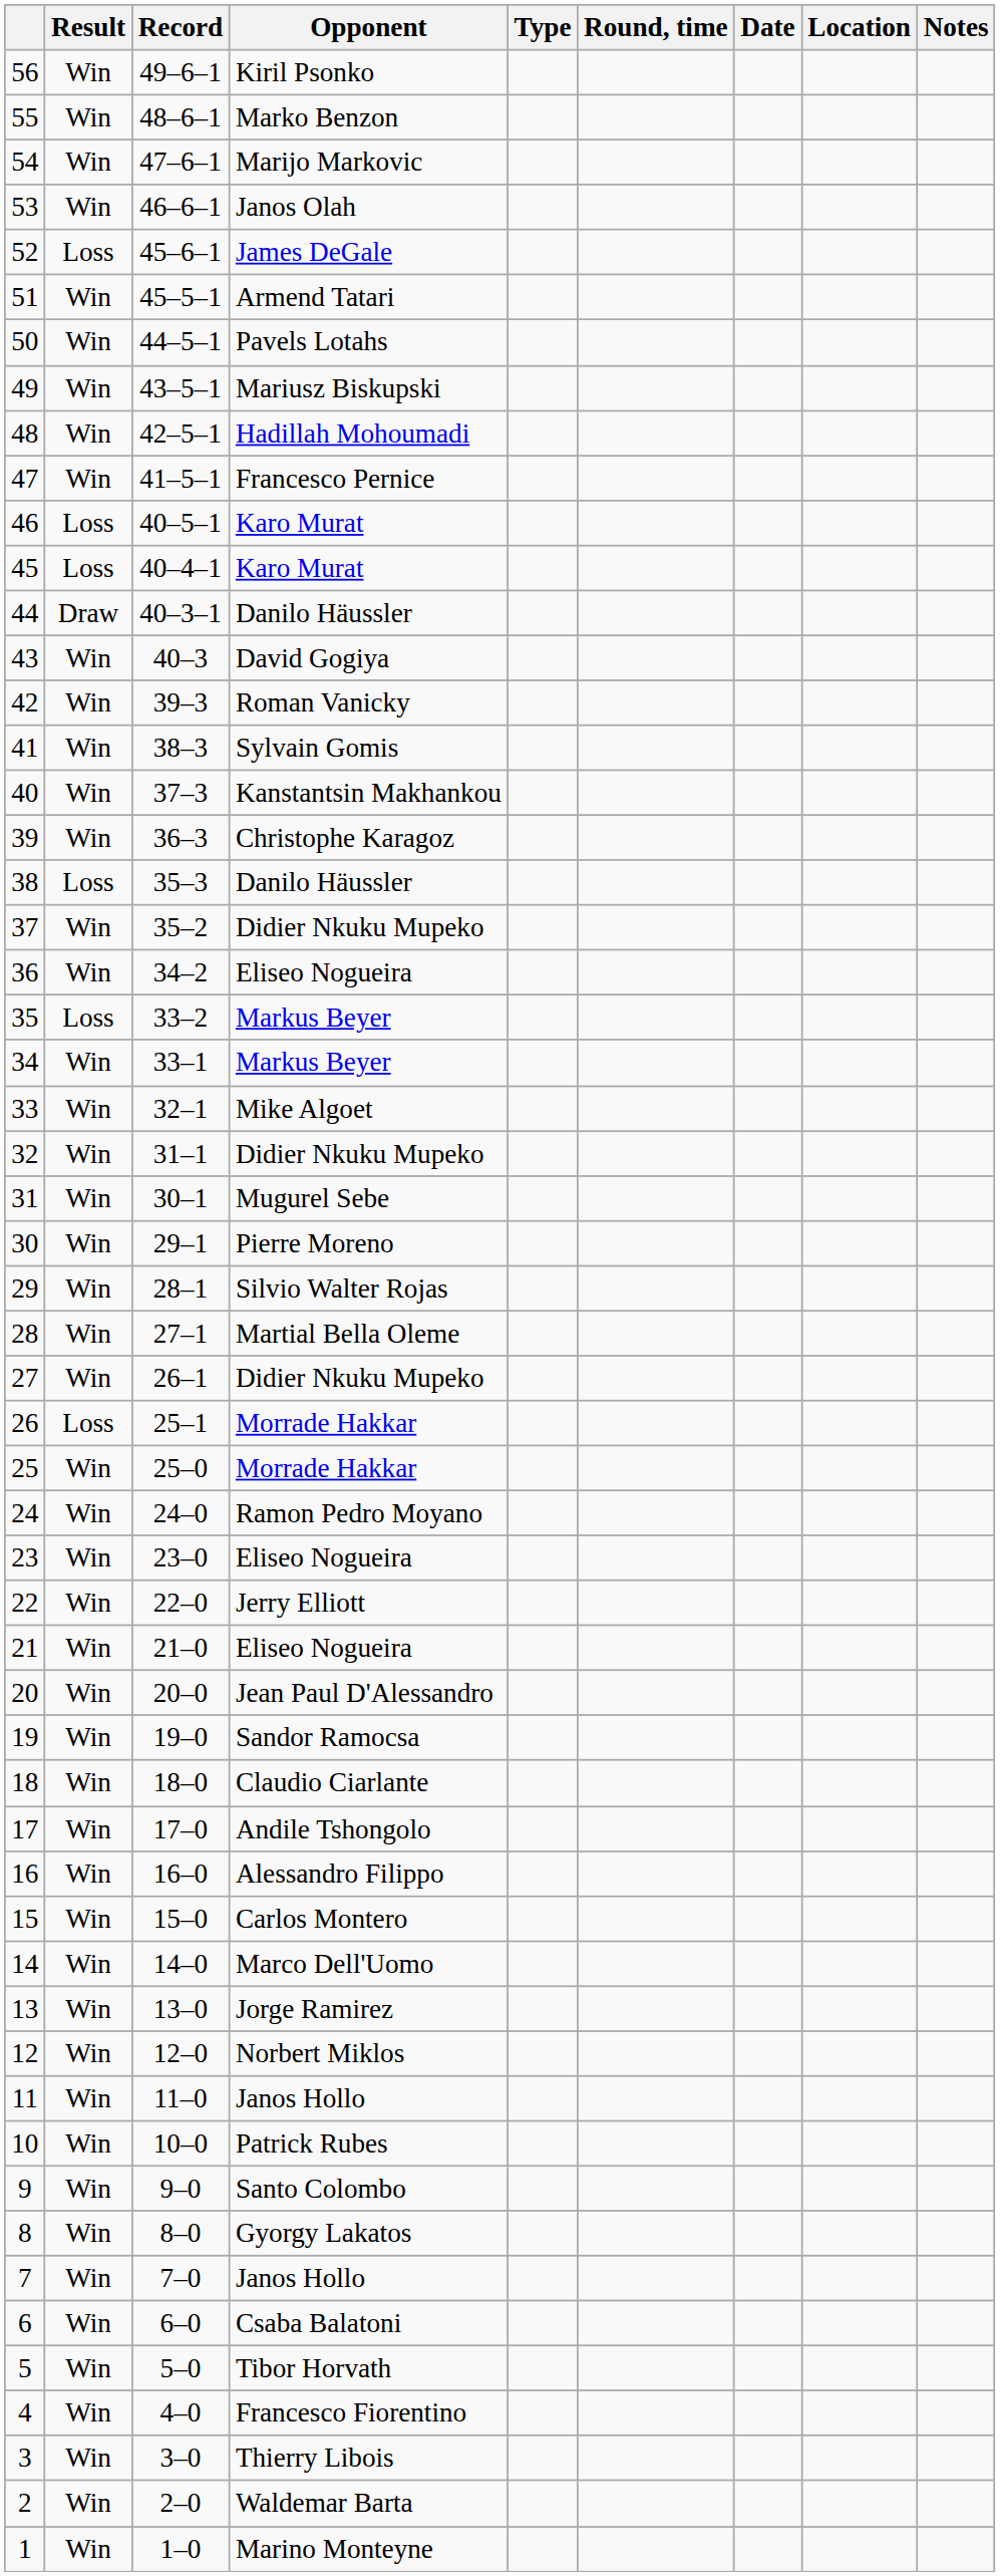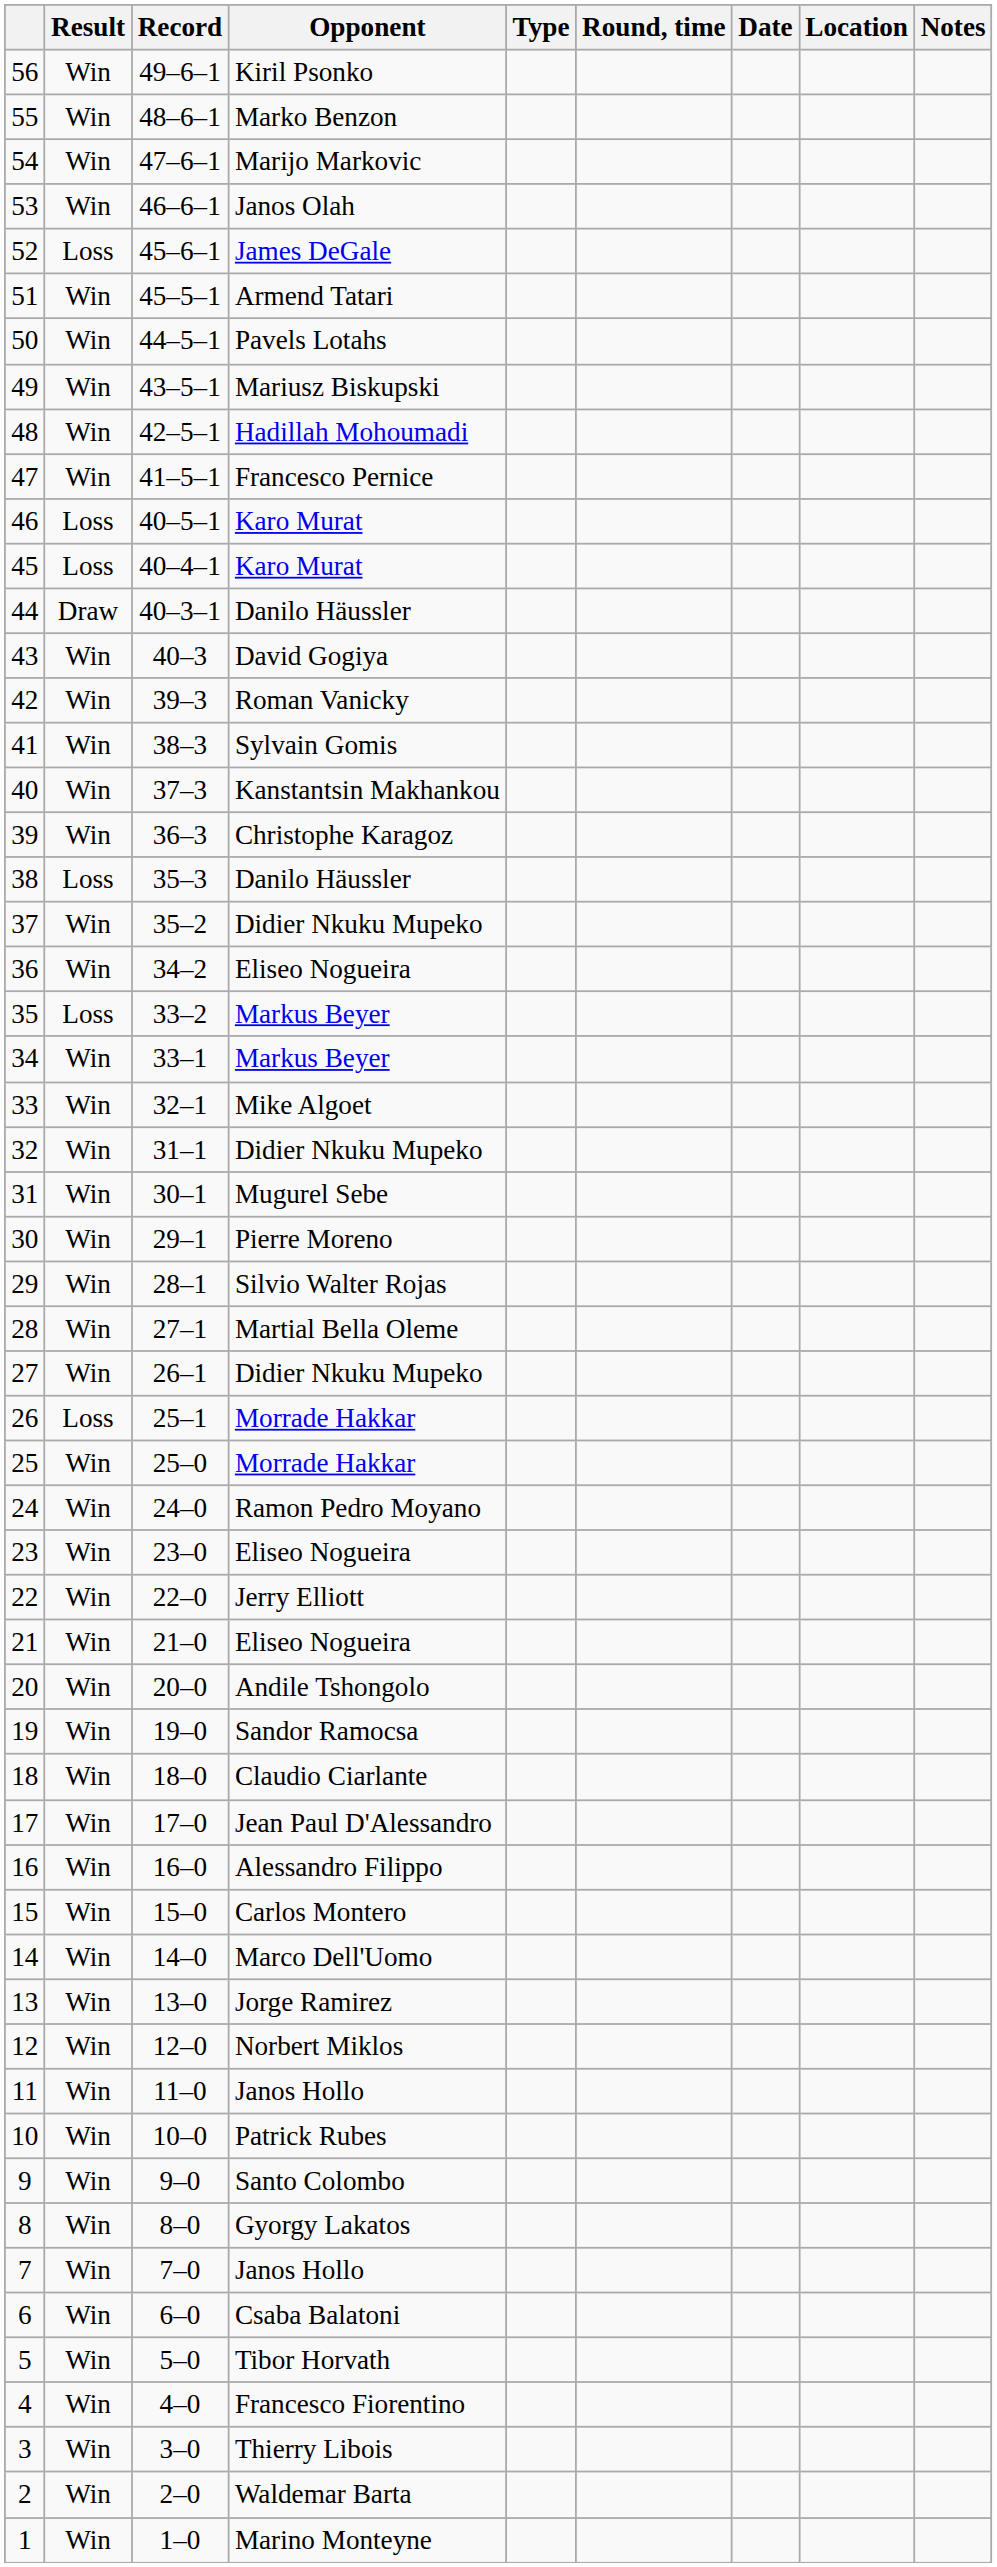 <table class="wikitable" style="text-align:center; font-size:95%">
 <tr>
 <th></th>
 <th>Result</th>
 <th>Record</th>
 <th>Opponent</th>
 <th>Type</th>
 <th>Round, time</th>
 <th>Date</th>
 <th>Location</th>
 <th>Notes</th>
 </tr>
 <tr>
 <td>56</td>
 <td>Win</td>
 <td>49–6–1</td>
 <td align=left>Kiril Psonko</td>
 <td></td>
 <td></td>
 <td></td>
 <td align=left></td>
 <td align=left></td>
 </tr>
 <tr>
 <td>55</td>
 <td>Win</td>
 <td>48–6–1</td>
 <td align=left>Marko Benzon</td>
 <td></td>
 <td></td>
 <td></td>
 <td align=left></td>
 <td align=left></td>
 </tr>
 <tr>
 <td>54</td>
 <td>Win</td>
 <td>47–6–1</td>
 <td align=left>Marijo Markovic</td>
 <td></td>
 <td></td>
 <td></td>
 <td align=left></td>
 <td align=left></td>
 </tr>
 <tr>
 <td>53</td>
 <td>Win</td>
 <td>46–6–1</td>
 <td align=left>Janos Olah</td>
 <td></td>
 <td></td>
 <td></td>
 <td align=left></td>
 <td align=left></td>
 </tr>
 <tr>
 <td>52</td>
 <td>Loss</td>
 <td>45–6–1</td>
 <td align=left><a href='#'>James DeGale</a></td>
 <td></td>
 <td></td>
 <td></td>
 <td align=left></td>
 <td align=left></td>
 </tr>
 <tr>
 <td>51</td>
 <td>Win</td>
 <td>45–5–1</td>
 <td align=left>Armend Tatari</td>
 <td></td>
 <td></td>
 <td></td>
 <td align=left></td>
 <td align=left></td>
 </tr>
 <tr>
 <td>50</td>
 <td>Win</td>
 <td>44–5–1</td>
 <td align=left>Pavels Lotahs</td>
 <td></td>
 <td></td>
 <td></td>
 <td align=left></td>
 <td align=left></td>
 </tr>
 <tr>
 <td>49</td>
 <td>Win</td>
 <td>43–5–1</td>
 <td align=left>Mariusz Biskupski</td>
 <td></td>
 <td></td>
 <td></td>
 <td align=left></td>
 <td align=left></td>
 </tr>
 <tr>
 <td>48</td>
 <td>Win</td>
 <td>42–5–1</td>
 <td align=left><a href='#'>Hadillah Mohoumadi</a></td>
 <td></td>
 <td></td>
 <td></td>
 <td align=left></td>
 <td align=left></td>
 </tr>
 <tr>
 <td>47</td>
 <td>Win</td>
 <td>41–5–1</td>
 <td align=left>Francesco Pernice</td>
 <td></td>
 <td></td>
 <td></td>
 <td align=left></td>
 <td align=left></td>
 </tr>
 <tr>
 <td>46</td>
 <td>Loss</td>
 <td>40–5–1</td>
 <td align=left><a href='#'>Karo Murat</a></td>
 <td></td>
 <td></td>
 <td></td>
 <td align=left></td>
 <td align=left></td>
 </tr>
 <tr>
 <td>45</td>
 <td>Loss</td>
 <td>40–4–1</td>
 <td align=left><a href='#'>Karo Murat</a></td>
 <td></td>
 <td></td>
 <td></td>
 <td align=left></td>
 <td align=left></td>
 </tr>
 <tr>
 <td>44</td>
 <td>Draw</td>
 <td>40–3–1</td>
 <td align=left>Danilo Häussler</td>
 <td></td>
 <td></td>
 <td></td>
 <td align=left></td>
 <td align=left></td>
 </tr>
 <tr>
 <td>43</td>
 <td>Win</td>
 <td>40–3</td>
 <td align=left>David Gogiya</td>
 <td></td>
 <td></td>
 <td></td>
 <td align=left></td>
 <td align=left></td>
 </tr>
 <tr>
 <td>42</td>
 <td>Win</td>
 <td>39–3</td>
 <td align=left>Roman Vanicky</td>
 <td></td>
 <td></td>
 <td></td>
 <td align=left></td>
 <td align=left></td>
 </tr>
 <tr>
 <td>41</td>
 <td>Win</td>
 <td>38–3</td>
 <td align=left>Sylvain Gomis</td>
 <td></td>
 <td></td>
 <td></td>
 <td align=left></td>
 <td align=left></td>
 </tr>
 <tr>
 <td>40</td>
 <td>Win</td>
 <td>37–3</td>
 <td align=left>Kanstantsin Makhankou</td>
 <td></td>
 <td></td>
 <td></td>
 <td align=left></td>
 <td align=left></td>
 </tr>
 <tr>
 <td>39</td>
 <td>Win</td>
 <td>36–3</td>
 <td align=left>Christophe Karagoz</td>
 <td></td>
 <td></td>
 <td></td>
 <td align=left></td>
 <td align=left></td>
 </tr>
 <tr>
 <td>38</td>
 <td>Loss</td>
 <td>35–3</td>
 <td align=left>Danilo Häussler</td>
 <td></td>
 <td></td>
 <td></td>
 <td align=left></td>
 <td align=left></td>
 </tr>
 <tr>
 <td>37</td>
 <td>Win</td>
 <td>35–2</td>
 <td align=left>Didier Nkuku Mupeko</td>
 <td></td>
 <td></td>
 <td></td>
 <td align=left></td>
 <td align=left></td>
 </tr>
 <tr>
 <td>36</td>
 <td>Win</td>
 <td>34–2</td>
 <td align=left>Eliseo Nogueira</td>
 <td></td>
 <td></td>
 <td></td>
 <td align=left></td>
 <td align=left></td>
 </tr>
 <tr>
 <td>35</td>
 <td>Loss</td>
 <td>33–2</td>
 <td align=left><a href='#'>Markus Beyer</a></td>
 <td></td>
 <td></td>
 <td></td>
 <td align=left></td>
 <td align=left></td>
 </tr>
 <tr>
 <td>34</td>
 <td>Win</td>
 <td>33–1</td>
 <td align=left><a href='#'>Markus Beyer</a></td>
 <td></td>
 <td></td>
 <td></td>
 <td align=left></td>
 <td align=left></td>
 </tr>
 <tr>
 <td>33</td>
 <td>Win</td>
 <td>32–1</td>
 <td align=left>Mike Algoet</td>
 <td></td>
 <td></td>
 <td></td>
 <td align=left></td>
 <td align=left></td>
 </tr>
 <tr>
 <td>32</td>
 <td>Win</td>
 <td>31–1</td>
 <td align=left>Didier Nkuku Mupeko</td>
 <td></td>
 <td></td>
 <td></td>
 <td align=left></td>
 <td align=left></td>
 </tr>
 <tr>
 <td>31</td>
 <td>Win</td>
 <td>30–1</td>
 <td align=left>Mugurel Sebe</td>
 <td></td>
 <td></td>
 <td></td>
 <td align=left></td>
 <td align=left></td>
 </tr>
 <tr>
 <td>30</td>
 <td>Win</td>
 <td>29–1</td>
 <td align=left>Pierre Moreno</td>
 <td></td>
 <td></td>
 <td></td>
 <td align=left></td>
 <td align=left></td>
 </tr>
 <tr>
 <td>29</td>
 <td>Win</td>
 <td>28–1</td>
 <td align=left>Silvio Walter Rojas</td>
 <td></td>
 <td></td>
 <td></td>
 <td align=left></td>
 <td align=left></td>
 </tr>
 <tr>
 <td>28</td>
 <td>Win</td>
 <td>27–1</td>
 <td align=left>Martial Bella Oleme</td>
 <td></td>
 <td></td>
 <td></td>
 <td align=left></td>
 <td align=left></td>
 </tr>
 <tr>
 <td>27</td>
 <td>Win</td>
 <td>26–1</td>
 <td align=left>Didier Nkuku Mupeko</td>
 <td></td>
 <td></td>
 <td></td>
 <td align=left></td>
 <td align=left></td>
 </tr>
 <tr>
 <td>26</td>
 <td>Loss</td>
 <td>25–1</td>
 <td align=left><a href='#'>Morrade Hakkar</a></td>
 <td></td>
 <td></td>
 <td></td>
 <td align=left></td>
 <td align=left></td>
 </tr>
 <tr>
 <td>25</td>
 <td>Win</td>
 <td>25–0</td>
 <td align=left><a href='#'>Morrade Hakkar</a></td>
 <td></td>
 <td></td>
 <td></td>
 <td align=left></td>
 <td align=left></td>
 </tr>
 <tr>
 <td>24</td>
 <td>Win</td>
 <td>24–0</td>
 <td align=left>Ramon Pedro Moyano</td>
 <td></td>
 <td></td>
 <td></td>
 <td align=left></td>
 <td align=left></td>
 </tr>
 <tr>
 <td>23</td>
 <td>Win</td>
 <td>23–0</td>
 <td align=left>Eliseo Nogueira</td>
 <td></td>
 <td></td>
 <td></td>
 <td align=left></td>
 <td align=left></td>
 </tr>
 <tr>
 <td>22</td>
 <td>Win</td>
 <td>22–0</td>
 <td align=left>Jerry Elliott</td>
 <td></td>
 <td></td>
 <td></td>
 <td align=left></td>
 <td align=left></td>
 </tr>
 <tr>
 <td>21</td>
 <td>Win</td>
 <td>21–0</td>
 <td align=left>Eliseo Nogueira</td>
 <td></td>
 <td></td>
 <td></td>
 <td align=left></td>
 <td align=left></td>
 </tr>
 <tr>
 <td>20</td>
 <td>Win</td>
 <td>20–0</td>
-<td align=left>Jean Paul D'Alessandro</td>
+<td align=left>Andile Tshongolo</td>
 <td></td>
 <td></td>
 <td></td>
 <td align=left></td>
 <td align=left></td>
 </tr>
 <tr>
 <td>19</td>
 <td>Win</td>
 <td>19–0</td>
 <td align=left>Sandor Ramocsa</td>
 <td></td>
 <td></td>
 <td></td>
 <td align=left></td>
 <td align=left></td>
 </tr>
 <tr>
 <td>18</td>
 <td>Win</td>
 <td>18–0</td>
 <td align=left>Claudio Ciarlante</td>
 <td></td>
 <td></td>
 <td></td>
 <td align=left></td>
 <td align=left></td>
 </tr>
 <tr>
 <td>17</td>
 <td>Win</td>
 <td>17–0</td>
-<td align=left>Andile Tshongolo</td>
+<td align=left>Jean Paul D'Alessandro</td>
 <td></td>
 <td></td>
 <td></td>
 <td align=left></td>
 <td align=left></td>
 </tr>
 <tr>
 <td>16</td>
 <td>Win</td>
 <td>16–0</td>
 <td align=left>Alessandro Filippo</td>
 <td></td>
 <td></td>
 <td></td>
 <td align=left></td>
 <td align=left></td>
 </tr>
 <tr>
 <td>15</td>
 <td>Win</td>
 <td>15–0</td>
 <td align=left>Carlos Montero</td>
 <td></td>
 <td></td>
 <td></td>
 <td align=left></td>
 <td align=left></td>
 </tr>
 <tr>
 <td>14</td>
 <td>Win</td>
 <td>14–0</td>
 <td align=left>Marco Dell'Uomo</td>
 <td></td>
 <td></td>
 <td></td>
 <td align=left></td>
 <td align=left></td>
 </tr>
 <tr>
 <td>13</td>
 <td>Win</td>
 <td>13–0</td>
 <td align=left>Jorge Ramirez</td>
 <td></td>
 <td></td>
 <td></td>
 <td align=left></td>
 <td align=left></td>
 </tr>
 <tr>
 <td>12</td>
 <td>Win</td>
 <td>12–0</td>
 <td align=left>Norbert Miklos</td>
 <td></td>
 <td></td>
 <td></td>
 <td align=left></td>
 <td align=left></td>
 </tr>
 <tr>
 <td>11</td>
 <td>Win</td>
 <td>11–0</td>
 <td align=left>Janos Hollo</td>
 <td></td>
 <td></td>
 <td></td>
 <td align=left></td>
 <td align=left></td>
 </tr>
 <tr>
 <td>10</td>
 <td>Win</td>
 <td>10–0</td>
 <td align=left>Patrick Rubes</td>
 <td></td>
 <td></td>
 <td></td>
 <td align=left></td>
 <td align=left></td>
 </tr>
 <tr>
 <td>9</td>
 <td>Win</td>
 <td>9–0</td>
 <td align=left>Santo Colombo</td>
 <td></td>
 <td></td>
 <td></td>
 <td align=left></td>
 <td align=left></td>
 </tr>
 <tr>
 <td>8</td>
 <td>Win</td>
 <td>8–0</td>
 <td align=left>Gyorgy Lakatos</td>
 <td></td>
 <td></td>
 <td></td>
 <td align=left></td>
 <td align=left></td>
 </tr>
 <tr>
 <td>7</td>
 <td>Win</td>
 <td>7–0</td>
 <td align=left>Janos Hollo</td>
 <td></td>
 <td></td>
 <td></td>
 <td align=left></td>
 <td align=left></td>
 </tr>
 <tr>
 <td>6</td>
 <td>Win</td>
 <td>6–0</td>
 <td align=left>Csaba Balatoni</td>
 <td></td>
 <td></td>
 <td></td>
 <td align=left></td>
 <td align=left></td>
 </tr>
 <tr>
 <td>5</td>
 <td>Win</td>
 <td>5–0</td>
 <td align=left>Tibor Horvath</td>
 <td></td>
 <td></td>
 <td></td>
 <td align=left></td>
 <td align=left></td>
 </tr>
 <tr>
 <td>4</td>
 <td>Win</td>
 <td>4–0</td>
 <td align=left>Francesco Fiorentino</td>
 <td></td>
 <td></td>
 <td></td>
 <td align=left></td>
 <td align=left></td>
 </tr>
 <tr>
 <td>3</td>
 <td>Win</td>
 <td>3–0</td>
 <td align=left>Thierry Libois</td>
 <td></td>
 <td></td>
 <td></td>
 <td align=left></td>
 <td align=left></td>
 </tr>
 <tr>
 <td>2</td>
 <td>Win</td>
 <td>2–0</td>
 <td align=left>Waldemar Barta</td>
 <td></td>
 <td></td>
 <td></td>
 <td align=left></td>
 <td align=left></td>
 </tr>
 <tr>
 <td>1</td>
 <td>Win</td>
 <td>1–0</td>
 <td align=left>Marino Monteyne</td>
 <td></td>
 <td></td>
 <td></td>
 <td align=left></td>
 <td align=left></td>
 </tr>
 </table>
